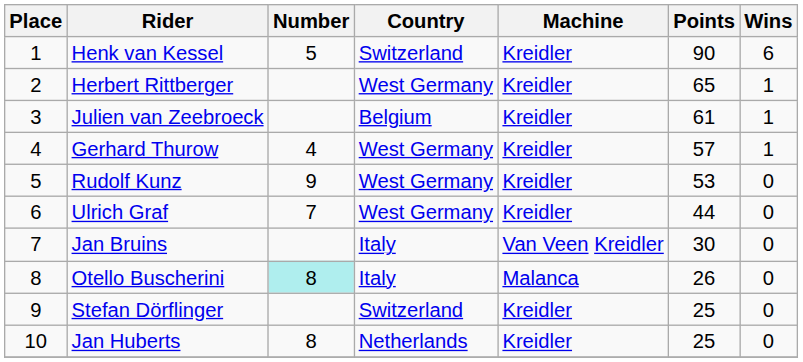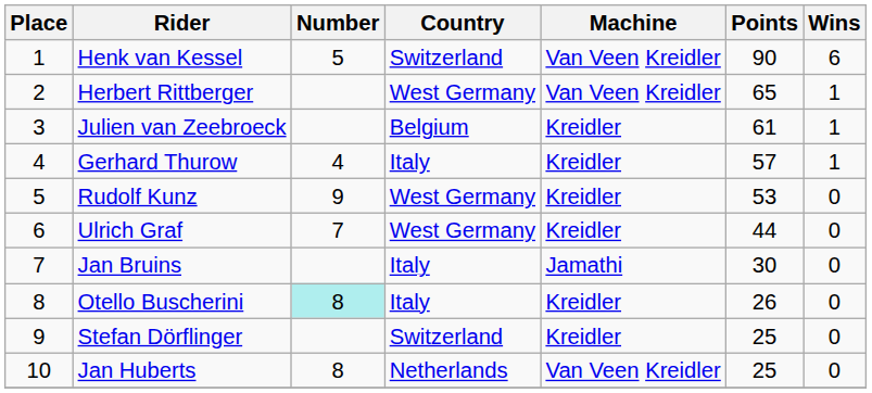 <table class="wikitable" style="font-size: 95%;">
 <tr>
 <th>Place</th>
 <th>Rider</th>
 <th>Number</th>
 <th>Country</th>
 <th>Machine</th>
 <th>Points</th>
 <th>Wins</th>
 </tr>
 <tr>
 <td align="center">1</td>
 <td> <a href='#'>Henk van Kessel</a></td>
 <td align="center">5</td>
 <td><a href='#'>Switzerland</a></td>
-<td><a href='#'>Kreidler</a></td>
+<td><a href='#'>Van Veen</a> <a href='#'>Kreidler</a></td>
 <td align="center">90</td>
 <td align="center">6</td>
 </tr>
 <tr>
 <td align="center">2</td>
 <td> <a href='#'>Herbert Rittberger</a></td>
 <td></td>
 <td><a href='#'>West Germany</a></td>
-<td><a href='#'>Kreidler</a></td>
+<td><a href='#'>Van Veen</a> <a href='#'>Kreidler</a></td>
 <td align="center">65</td>
 <td align="center">1</td>
 </tr>
 <tr>
 <td align="center">3</td>
 <td> <a href='#'>Julien van Zeebroeck</a></td>
 <td></td>
 <td><a href='#'>Belgium</a></td>
 <td><a href='#'>Kreidler</a></td>
 <td align="center">61</td>
 <td align="center">1</td>
 </tr>
 <tr>
 <td align="center">4</td>
 <td> <a href='#'>Gerhard Thurow</a></td>
 <td align="center">4</td>
-<td><a href='#'>West Germany</a></td>
+<td><a href='#'>Italy</a></td>
 <td><a href='#'>Kreidler</a></td>
 <td align="center">57</td>
 <td align="center">1</td>
 </tr>
 <tr>
 <td align="center">5</td>
 <td> <a href='#'>Rudolf Kunz</a></td>
 <td align="center">9</td>
 <td><a href='#'>West Germany</a></td>
 <td><a href='#'>Kreidler</a></td>
 <td align="center">53</td>
 <td align="center">0</td>
 </tr>
 <tr>
 <td align="center">6</td>
 <td> <a href='#'>Ulrich Graf</a></td>
 <td align="center">7</td>
 <td><a href='#'>West Germany</a></td>
 <td><a href='#'>Kreidler</a></td>
 <td align="center">44</td>
 <td align="center">0</td>
 </tr>
 <tr>
 <td align="center">7</td>
 <td> <a href='#'>Jan Bruins</a></td>
 <td></td>
 <td><a href='#'>Italy</a></td>
-<td><a href='#'>Van Veen</a> <a href='#'>Kreidler</a></td>
+<td><a href='#'>Jamathi</a></td>
 <td align="center">30</td>
 <td align="center">0</td>
 </tr>
 <tr>
 <td align="center">8</td>
 <td> <a href='#'>Otello Buscherini</a></td>
 <td align="center" style="background: paleturquoise;">8</td>
 <td><a href='#'>Italy</a></td>
-<td><a href='#'>Malanca</a></td>
+<td><a href='#'>Kreidler</a></td>
 <td align="center">26</td>
 <td align="center">0</td>
 </tr>
 <tr>
 <td align="center">9</td>
 <td> <a href='#'>Stefan Dörflinger</a></td>
 <td></td>
 <td><a href='#'>Switzerland</a></td>
 <td><a href='#'>Kreidler</a></td>
 <td align="center">25</td>
 <td align="center">0</td>
 </tr>
 <tr>
 <td align="center">10</td>
 <td> <a href='#'>Jan Huberts</a></td>
 <td align="center">8</td>
 <td><a href='#'>Netherlands</a></td>
-<td><a href='#'>Kreidler</a></td>
+<td><a href='#'>Van Veen</a> <a href='#'>Kreidler</a></td>
 <td align="center">25</td>
 <td align="center">0</td>
 </tr>
 <tr>
 </tr>
 </table>
